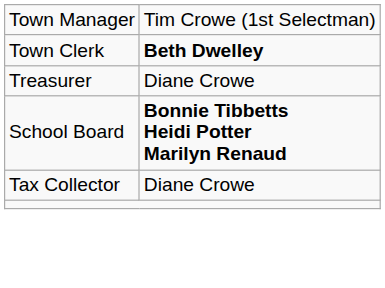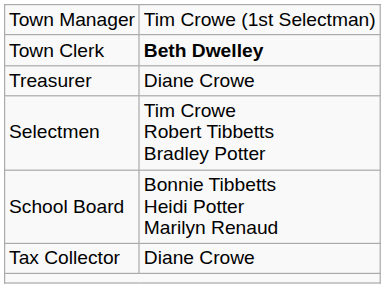 <table class="wikitable">
 <tr>
 <td>Town Manager</td>
 <td>Tim Crowe (1st Selectman)</td>
 </tr>
 <tr>
 <td>Town Clerk</td>
 <td><strong>Beth Dwelley</strong></td>
 </tr>
 <tr>
 <td>Treasurer</td>
 <td>Diane Crowe</td>
 </tr>
 <tr>
+<td>Selectmen</td>
+<td>Tim Crowe<br>Robert Tibbetts<br>Bradley Potter</td>
+</tr>
+<tr>
 <td>School Board</td>
-<td><strong>Bonnie Tibbetts<br>Heidi Potter<br>Marilyn Renaud</strong></td>
+<td>Bonnie Tibbetts<br>Heidi Potter<br>Marilyn Renaud</td>
 </tr>
 <tr>
 <td>Tax Collector</td>
 <td>Diane Crowe</td>
 </tr>
 <tr>
 <td colspan=2></td>
 </tr>
 </table>
